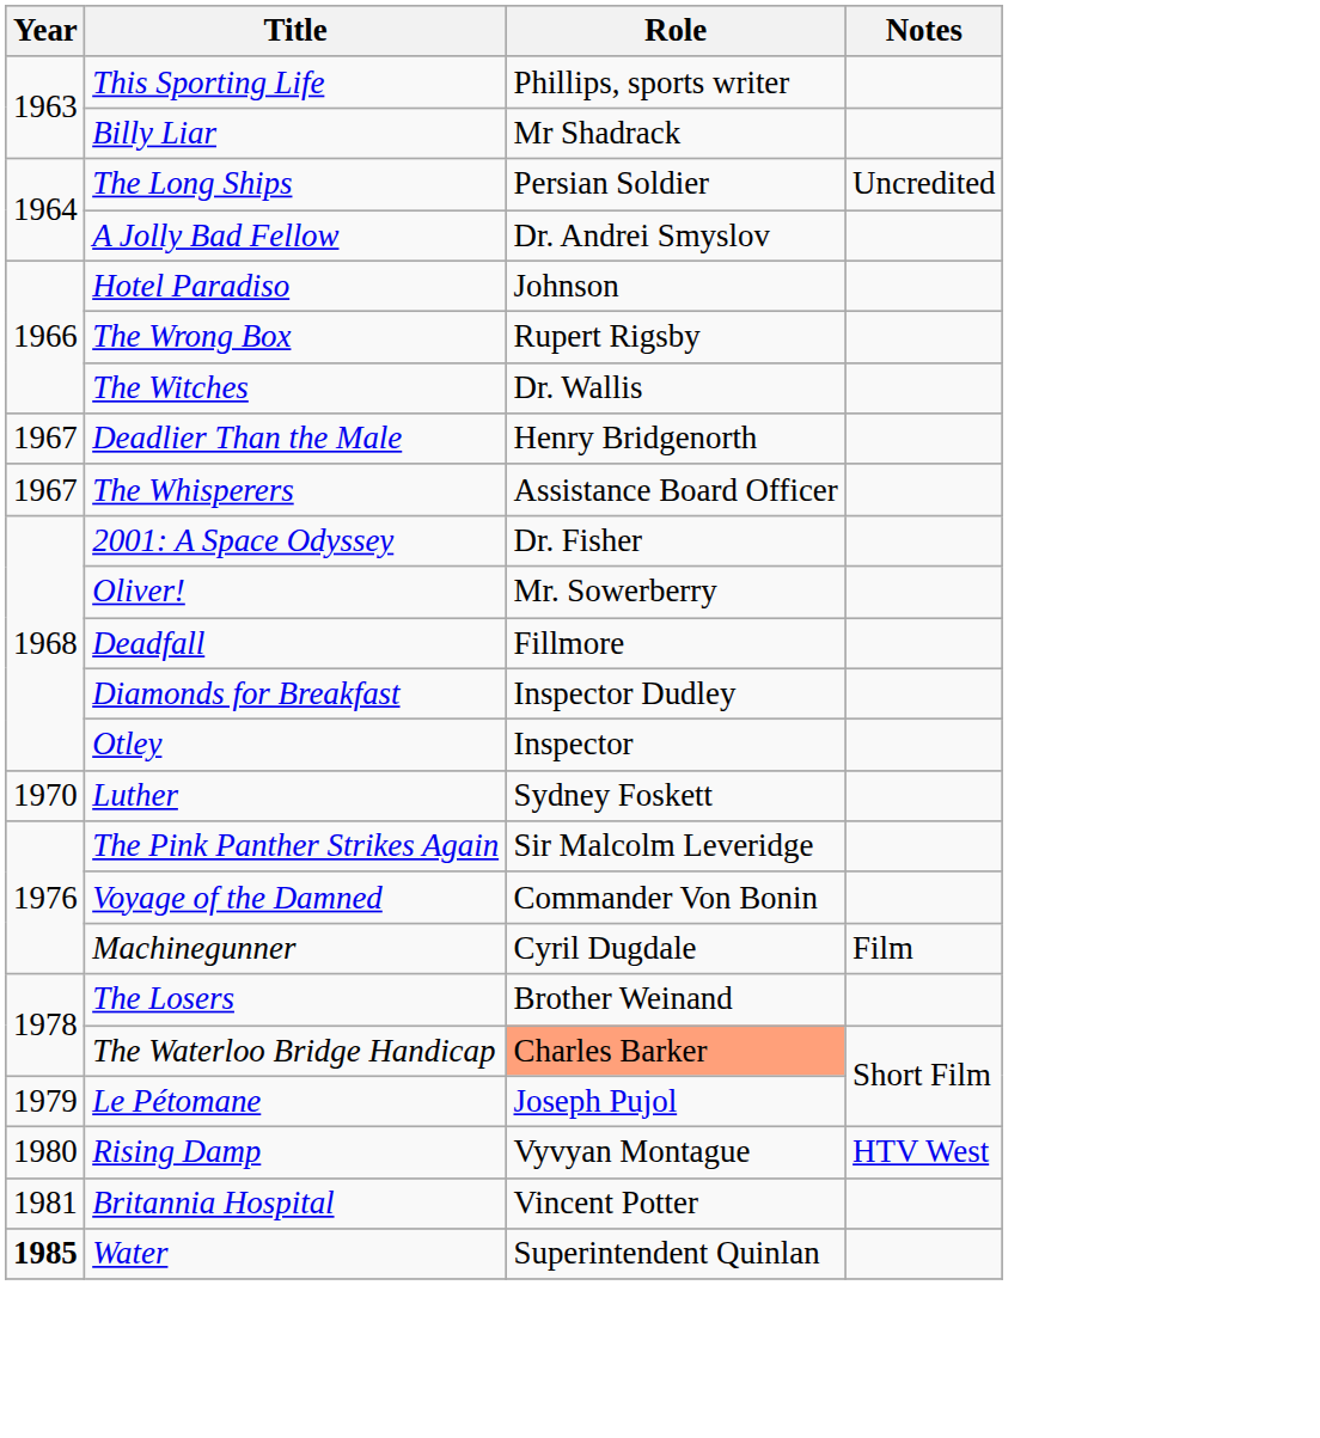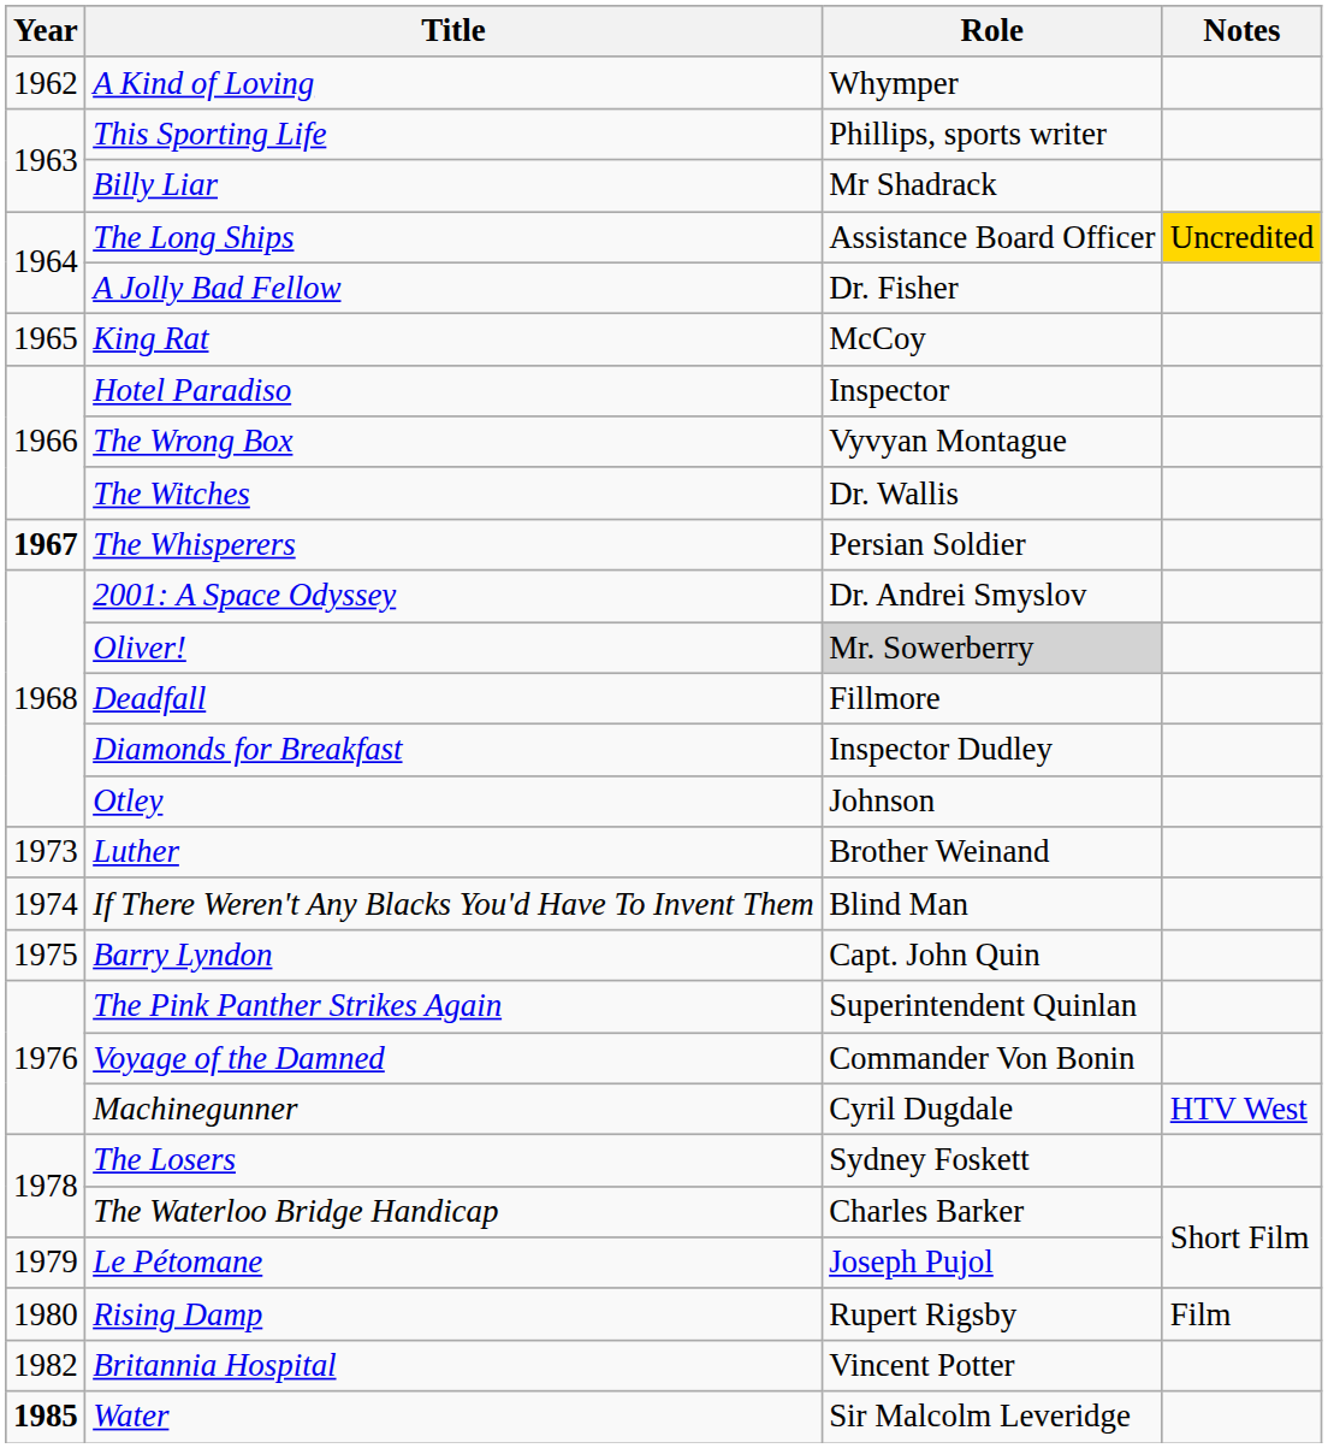 <table class="wikitable sortable">
 <tr>
 <th>Year</th>
 <th>Title</th>
 <th>Role</th>
 <th>Notes</th>
+</tr>
+<tr>
+<td>1962</td>
+<td><em><a href='#'>A Kind of Loving</a></em></td>
+<td>Whymper</td>
+<td></td>
 </tr>
 <tr>
 <td rowspan="2">1963</td>
 <td><em><a href='#'>This Sporting Life</a></em></td>
 <td>Phillips, sports writer</td>
 <td></td>
 </tr>
 <tr>
 <td><em><a href='#'>Billy Liar</a></em></td>
 <td>Mr Shadrack</td>
 <td></td>
 </tr>
 <tr>
 <td rowspan="2">1964</td>
 <td><em><a href='#'>The Long Ships</a></em></td>
-<td>Persian Soldier</td>
-<td>Uncredited</td>
+<td>Assistance Board Officer</td>
+<td style="background: gold;">Uncredited</td>
 </tr>
 <tr>
 <td><em><a href='#'>A Jolly Bad Fellow</a></em></td>
-<td>Dr. Andrei Smyslov</td>
+<td>Dr. Fisher</td>
+<td></td>
+</tr>
+<tr>
+<td>1965</td>
+<td><em><a href='#'>King Rat</a></em></td>
+<td>McCoy</td>
 <td></td>
 </tr>
 <tr>
 <td rowspan="3">1966</td>
 <td><em><a href='#'>Hotel Paradiso</a></em></td>
-<td>Johnson</td>
+<td>Inspector</td>
 <td></td>
 </tr>
 <tr>
 <td><em><a href='#'>The Wrong Box</a></em></td>
-<td>Rupert Rigsby</td>
+<td>Vyvyan Montague</td>
 <td></td>
 </tr>
 <tr>
 <td><em><a href='#'>The Witches</a></em></td>
 <td>Dr. Wallis</td>
 <td></td>
 </tr>
 <tr>
-<td>1967</td>
-<td><em><a href='#'>Deadlier Than the Male</a></em></td>
-<td>Henry Bridgenorth</td>
-<td></td>
-</tr>
-<tr>
-<td>1967</td>
+<td><strong>1967</strong></td>
 <td><em><a href='#'>The Whisperers</a></em></td>
-<td>Assistance Board Officer</td>
+<td>Persian Soldier</td>
 <td></td>
 </tr>
 <tr>
 <td rowspan="5">1968</td>
 <td><em><a href='#'>2001: A Space Odyssey</a></em></td>
-<td>Dr. Fisher</td>
+<td>Dr. Andrei Smyslov</td>
 <td></td>
 </tr>
 <tr>
 <td><em><a href='#'>Oliver!</a></em></td>
-<td>Mr. Sowerberry</td>
+<td style="background: lightgrey;">Mr. Sowerberry</td>
 <td></td>
 </tr>
 <tr>
 <td><em><a href='#'>Deadfall</a></em></td>
 <td>Fillmore</td>
 <td></td>
 </tr>
 <tr>
 <td><em><a href='#'>Diamonds for Breakfast</a></em></td>
 <td>Inspector Dudley</td>
 <td></td>
 </tr>
 <tr>
 <td><em><a href='#'>Otley</a></em></td>
-<td>Inspector</td>
+<td>Johnson</td>
 <td></td>
 </tr>
 <tr>
-<td>1970</td>
+<td>1973</td>
 <td><em><a href='#'>Luther</a></em></td>
-<td>Sydney Foskett</td>
+<td>Brother Weinand</td>
+<td></td>
+</tr>
+<tr>
+<td>1974</td>
+<td><em>If There Weren't Any Blacks You'd Have To Invent Them</em></td>
+<td>Blind Man</td>
+<td></td>
+</tr>
+<tr>
+<td>1975</td>
+<td><em><a href='#'>Barry Lyndon</a></em></td>
+<td>Capt. John Quin</td>
 <td></td>
 </tr>
 <tr>
 <td rowspan="3">1976</td>
 <td><em><a href='#'>The Pink Panther Strikes Again</a></em></td>
-<td>Sir Malcolm Leveridge</td>
+<td>Superintendent Quinlan</td>
 <td></td>
 </tr>
 <tr>
 <td><em><a href='#'>Voyage of the Damned</a></em></td>
 <td>Commander Von Bonin</td>
 <td></td>
 </tr>
 <tr>
 <td><em>Machinegunner</em></td>
 <td>Cyril Dugdale</td>
-<td>Film</td>
+<td><a href='#'>HTV West</a></td>
 </tr>
 <tr>
 <td rowspan="2">1978</td>
 <td><em><a href='#'>The Losers</a></em></td>
-<td>Brother Weinand</td>
+<td>Sydney Foskett</td>
 <td></td>
 </tr>
 <tr>
 <td><em>The Waterloo Bridge Handicap</em></td>
-<td style="background: lightsalmon;">Charles Barker</td>
+<td>Charles Barker</td>
 <td rowspan="2">Short Film</td>
 </tr>
 <tr>
 <td>1979</td>
 <td><em><a href='#'>Le Pétomane</a></em></td>
 <td><a href='#'>Joseph Pujol</a></td>
 </tr>
 <tr>
 <td>1980</td>
 <td><em><a href='#'>Rising Damp</a></em></td>
-<td>Vyvyan Montague</td>
-<td><a href='#'>HTV West</a></td>
+<td>Rupert Rigsby</td>
+<td>Film</td>
 </tr>
 <tr>
-<td>1981</td>
+<td>1982</td>
 <td><em><a href='#'>Britannia Hospital</a></em></td>
 <td>Vincent Potter</td>
 <td></td>
 </tr>
 <tr>
 <td><strong>1985</strong></td>
 <td><em><a href='#'>Water</a></em></td>
-<td>Superintendent Quinlan</td>
+<td>Sir Malcolm Leveridge</td>
 <td></td>
 </tr>
 </table>
